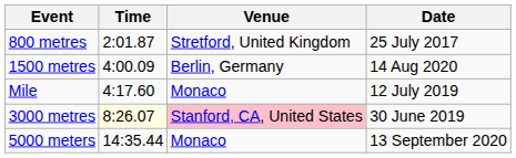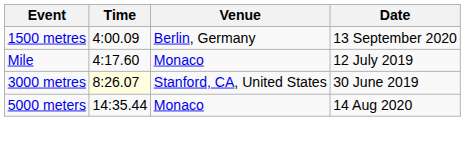 <table class="wikitable">
 <tr>
 <th>Event</th>
 <th>Time</th>
 <th>Venue</th>
 <th>Date</th>
 </tr>
 <tr>
-<td><a href='#'>800 metres</a></td>
-<td>2:01.87</td>
-<td><a href='#'>Stretford</a>, United Kingdom</td>
-<td>25 July 2017</td>
-</tr>
-<tr>
 <td><a href='#'>1500 metres</a></td>
 <td>4:00.09</td>
 <td><a href='#'>Berlin</a>, Germany</td>
-<td>14 Aug 2020</td>
+<td>13 September 2020</td>
 </tr>
 <tr>
 <td><a href='#'>Mile</a></td>
 <td>4:17.60</td>
 <td><a href='#'>Monaco</a></td>
 <td>12 July 2019</td>
 </tr>
 <tr>
 <td><a href='#'>3000 metres</a></td>
 <td style="background: lightyellow;">8:26.07</td>
-<td style="background: pink;"><a href='#'>Stanford, CA</a>, United States</td>
+<td><a href='#'>Stanford, CA</a>, United States</td>
 <td>30 June 2019</td>
 </tr>
 <tr>
 <td><a href='#'>5000 meters</a></td>
 <td>14:35.44</td>
 <td><a href='#'>Monaco</a></td>
-<td>13 September 2020</td>
+<td>14 Aug 2020</td>
 </tr>
 </table>
